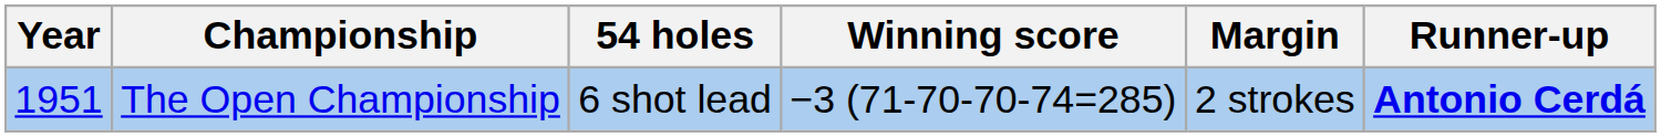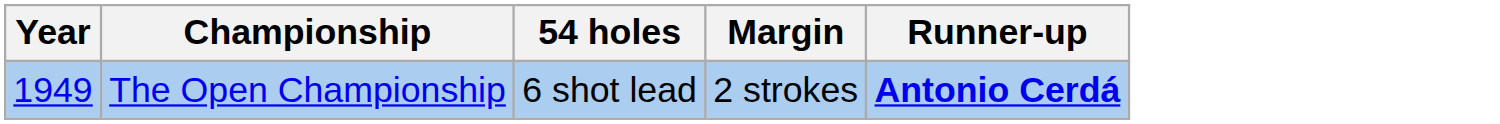 <table class="wikitable">
 <tr>
 <th>Year</th>
 <th>Championship</th>
 <th>54 holes</th>
-<th>Winning score</th>
 <th>Margin</th>
 <th>Runner-up</th>
 </tr>
 <tr style="background:#ABCDEF;">
-<td><a href='#'>1951</a></td>
+<td><a href='#'>1949</a></td>
 <td><a href='#'>The Open Championship</a></td>
 <td>6 shot lead</td>
-<td>−3 (71-70-70-74=285)</td>
 <td>2 strokes</td>
 <td><strong> <a href='#'>Antonio Cerdá</a></strong></td>
 </tr>
 </table>
